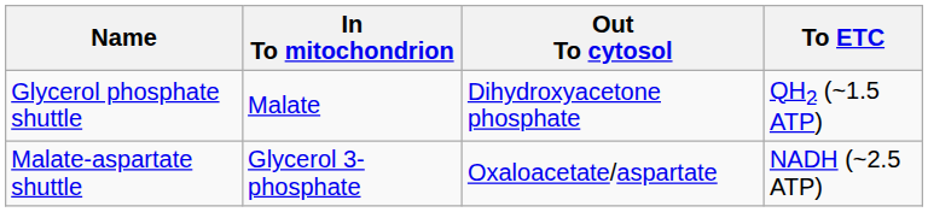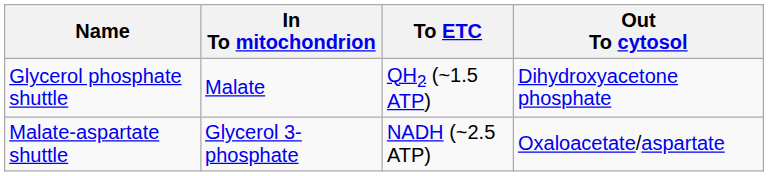 <table class="wikitable">
 <tr>
 <th>Name</th>
 <th>In<br>To <a href='#'>mitochondrion</a></th>
+<th>To <a href='#'>ETC</a></th>
 <th>Out<br>To <a href='#'>cytosol</a></th>
-<th>To <a href='#'>ETC</a></th>
 </tr>
 <tr>
 <td><a href='#'>Glycerol phosphate shuttle</a></td>
 <td><a href='#'>Malate</a></td>
+<td><a href='#'>QH<sub>2</sub></a> (~1.5 <a href='#'>ATP</a>)</td>
 <td><a href='#'>Dihydroxyacetone phosphate</a></td>
-<td><a href='#'>QH<sub>2</sub></a> (~1.5 <a href='#'>ATP</a>)</td>
 </tr>
 <tr>
 <td><a href='#'>Malate-aspartate shuttle</a></td>
 <td><a href='#'>Glycerol 3-phosphate</a></td>
+<td><a href='#'>NADH</a> (~2.5 ATP)</td>
 <td><a href='#'>Oxaloacetate</a>/<a href='#'>aspartate</a></td>
-<td><a href='#'>NADH</a> (~2.5 ATP)</td>
 </tr>
 </table>
